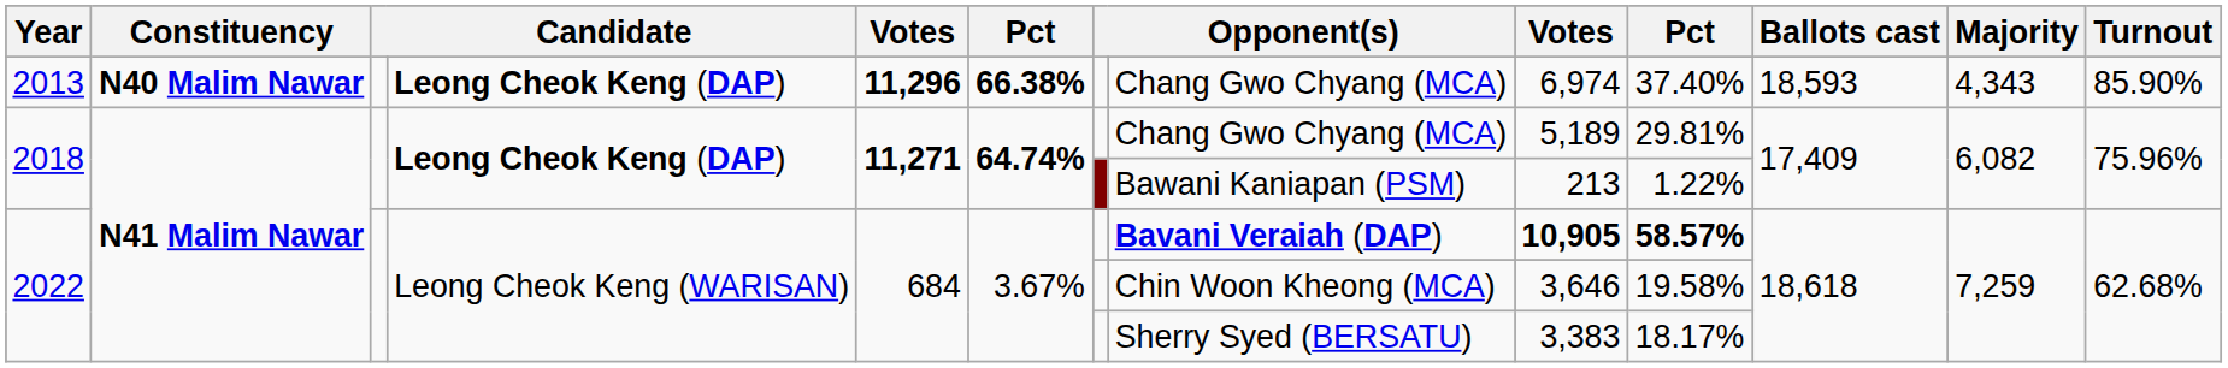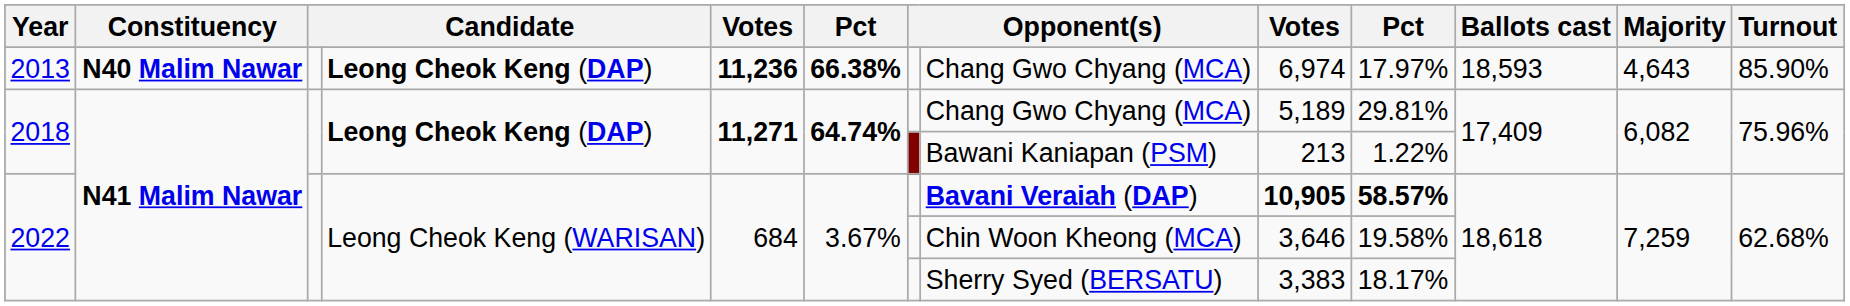 <table class="wikitable" style="margin:0.5em ; font-size:95%">
 <tr>
 <th>Year</th>
 <th>Constituency</th>
 <th colspan="2">Candidate</th>
 <th>Votes</th>
 <th>Pct</th>
 <th colspan="2">Opponent(s)</th>
 <th>Votes</th>
 <th>Pct</th>
 <th>Ballots cast</th>
 <th>Majority</th>
 <th>Turnout</th>
 </tr>
 <tr>
 <td><a href='#'>2013</a></td>
 <td><strong>N40 <a href='#'>Malim Nawar</a></strong></td>
 <td></td>
 <td><strong>Leong Cheok Keng</strong> (<a href='#'><strong>DAP</strong></a>)</td>
-<td align=right><strong>11,296</strong></td>
+<td align=right><strong>11,236</strong></td>
 <td><strong>66.38%</strong></td>
 <td></td>
 <td>Chang Gwo Chyang (<a href='#'>MCA</a>)</td>
 <td align=right>6,974</td>
-<td>37.40%</td>
+<td>17.97%</td>
 <td>18,593</td>
-<td>4,343</td>
+<td>4,643</td>
 <td>85.90%</td>
 </tr>
 <tr>
 <td rowspan="2"><a href='#'>2018</a></td>
 <td rowspan=5><strong>N41 <a href='#'>Malim Nawar</a></strong></td>
 <td rowspan="2" ></td>
 <td rowspan="2"><strong>Leong Cheok Keng</strong> (<a href='#'><strong>DAP</strong></a>)</td>
 <td rowspan="2" align=right><strong>11,271</strong></td>
 <td rowspan="2"><strong>64.74%</strong></td>
 <td></td>
 <td>Chang Gwo Chyang (<a href='#'>MCA</a>)</td>
 <td align=right>5,189</td>
 <td>29.81%</td>
 <td rowspan="2">17,409</td>
 <td rowspan="2">6,082</td>
 <td rowspan="2">75.96%</td>
 </tr>
 <tr>
 <td bgcolor = maroon></td>
 <td>Bawani Kaniapan (<a href='#'>PSM</a>)</td>
 <td align=right>213</td>
 <td align=right>1.22%</td>
 </tr>
 <tr>
 <td rowspan="3"><a href='#'>2022</a></td>
 <td rowspan="3" ></td>
 <td rowspan="3">Leong Cheok Keng (<a href='#'>WARISAN</a>)</td>
 <td rowspan="3" align=right>684</td>
 <td rowspan="3" align=right>3.67%</td>
 <td></td>
 <td><strong><a href='#'>Bavani Veraiah</a></strong> (<a href='#'><strong>DAP</strong></a>)</td>
 <td align=right><strong>10,905</strong></td>
 <td><strong>58.57%</strong></td>
 <td rowspan="3">18,618</td>
 <td rowspan="3">7,259</td>
 <td rowspan="3">62.68%</td>
 </tr>
 <tr>
 <td></td>
 <td>Chin Woon Kheong (<a href='#'>MCA</a>)</td>
 <td align=right>3,646</td>
 <td>19.58%</td>
 </tr>
 <tr>
 <td></td>
 <td>Sherry Syed (<a href='#'>BERSATU</a>)</td>
 <td align=right>3,383</td>
 <td>18.17%</td>
 </tr>
 </table>
